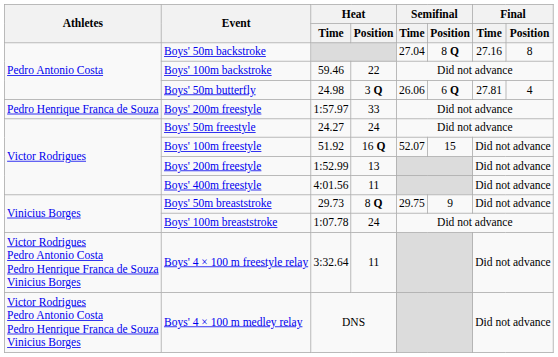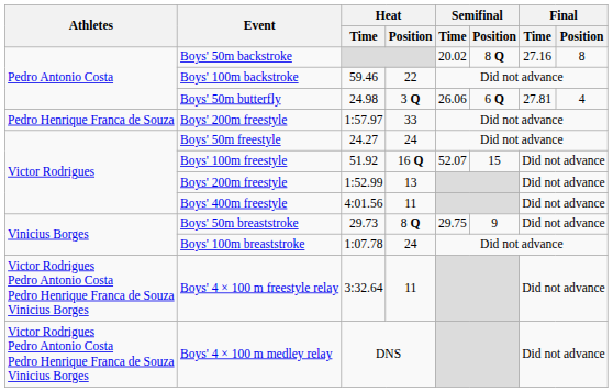 <table class="wikitable" border="1" style="font-size:90%">
 <tr>
 <th rowspan=2>Athletes</th>
 <th rowspan=2>Event</th>
 <th colspan=2>Heat</th>
 <th colspan=2>Semifinal</th>
 <th colspan=2>Final</th>
 </tr>
 <tr>
 <th>Time</th>
 <th>Position</th>
 <th>Time</th>
 <th>Position</th>
 <th>Time</th>
 <th>Position</th>
 </tr>
 <tr>
 <td rowspan=3><a href='#'>Pedro Antonio Costa</a></td>
 <td><a href='#'>Boys' 50m backstroke</a></td>
 <td colspan=2 bgcolor=#DCDCDC></td>
-<td align=center>27.04</td>
+<td align=center>20.02</td>
 <td align=center>8 <strong>Q</strong></td>
 <td align=center>27.16</td>
 <td align=center>8</td>
 </tr>
 <tr>
 <td><a href='#'>Boys' 100m backstroke</a></td>
 <td align=center>59.46</td>
 <td align=center>22</td>
 <td colspan="4" align=center>Did not advance</td>
 </tr>
 <tr>
 <td><a href='#'>Boys' 50m butterfly</a></td>
 <td align=center>24.98</td>
 <td align=center>3 <strong>Q</strong></td>
 <td align=center>26.06</td>
 <td align=center>6 <strong>Q</strong></td>
 <td align=center>27.81</td>
 <td align=center>4</td>
 </tr>
 <tr>
 <td rowspan=1><a href='#'>Pedro Henrique Franca de Souza</a></td>
 <td><a href='#'>Boys' 200m freestyle</a></td>
 <td align=center>1:57.97</td>
 <td align=center>33</td>
 <td colspan="4" align=center>Did not advance</td>
 </tr>
 <tr>
 <td rowspan=4><a href='#'>Victor Rodrigues</a></td>
 <td><a href='#'>Boys' 50m freestyle</a></td>
 <td align=center>24.27</td>
 <td align=center>24</td>
 <td colspan="4" align=center>Did not advance</td>
 </tr>
 <tr>
 <td><a href='#'>Boys' 100m freestyle</a></td>
 <td align=center>51.92</td>
 <td align=center>16 <strong>Q</strong></td>
 <td align=center>52.07</td>
 <td align=center>15</td>
 <td colspan="2" align=center>Did not advance</td>
 </tr>
 <tr>
 <td><a href='#'>Boys' 200m freestyle</a></td>
 <td align=center>1:52.99</td>
 <td align=center>13</td>
 <td colspan=2 bgcolor=#DCDCDC></td>
 <td colspan="2" align=center>Did not advance</td>
 </tr>
 <tr>
 <td><a href='#'>Boys' 400m freestyle</a></td>
 <td align=center>4:01.56</td>
 <td align=center>11</td>
 <td colspan=2 bgcolor=#DCDCDC></td>
 <td colspan="2" align=center>Did not advance</td>
 </tr>
 <tr>
 <td rowspan=2><a href='#'>Vinicius Borges</a></td>
 <td><a href='#'>Boys' 50m breaststroke</a></td>
 <td align=center>29.73</td>
 <td align=center>8 <strong>Q</strong></td>
 <td align=center>29.75</td>
 <td align=center>9</td>
 <td colspan="2" align=center>Did not advance</td>
 </tr>
 <tr>
 <td><a href='#'>Boys' 100m breaststroke</a></td>
 <td align=center>1:07.78</td>
 <td align=center>24</td>
 <td colspan="4" align=center>Did not advance</td>
 </tr>
 <tr>
 <td><a href='#'>Victor Rodrigues</a><br><a href='#'>Pedro Antonio Costa</a><br><a href='#'>Pedro Henrique Franca de Souza</a><br><a href='#'>Vinicius Borges</a></td>
 <td><a href='#'>Boys' 4 × 100 m freestyle relay</a></td>
 <td align=center>3:32.64</td>
 <td align=center>11</td>
 <td colspan=2 bgcolor=#DCDCDC></td>
 <td colspan="2" align=center>Did not advance</td>
 </tr>
 <tr>
 <td><a href='#'>Victor Rodrigues</a><br><a href='#'>Pedro Antonio Costa</a><br><a href='#'>Pedro Henrique Franca de Souza</a><br><a href='#'>Vinicius Borges</a></td>
 <td><a href='#'>Boys' 4 × 100 m medley relay</a></td>
 <td colspan="2" align=center>DNS</td>
 <td colspan=2 bgcolor=#DCDCDC></td>
 <td colspan="2" align=center>Did not advance</td>
 </tr>
 </table>
